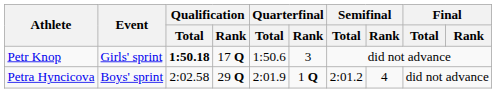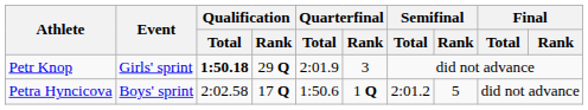 <table class="wikitable">
 <tr>
 <th rowspan="2">Athlete</th>
 <th rowspan="2">Event</th>
 <th colspan="2">Qualification</th>
 <th colspan="2">Quarterfinal</th>
 <th colspan="2">Semifinal</th>
 <th colspan="2">Final</th>
 </tr>
 <tr>
 <th>Total</th>
 <th>Rank</th>
 <th>Total</th>
 <th>Rank</th>
 <th>Total</th>
 <th>Rank</th>
 <th>Total</th>
 <th>Rank</th>
 </tr>
 <tr>
 <td><a href='#'>Petr Knop</a></td>
 <td><a href='#'>Girls' sprint</a></td>
 <td align="center"><strong>1:50.18</strong></td>
-<td align="center">17 <strong>Q</strong></td>
-<td align="center">1:50.6</td>
+<td align="center">29 <strong>Q</strong></td>
+<td align="center">2:01.9</td>
 <td align="center">3</td>
 <td align="center" colspan=4>did not advance</td>
 </tr>
 <tr>
 <td><a href='#'>Petra Hyncicova</a></td>
 <td><a href='#'>Boys' sprint</a></td>
 <td align="center">2:02.58</td>
-<td align="center">29 <strong>Q</strong></td>
-<td align="center">2:01.9</td>
+<td align="center">17 <strong>Q</strong></td>
+<td align="center">1:50.6</td>
 <td align="center">1 <strong>Q</strong></td>
 <td align="center">2:01.2</td>
-<td align="center">4</td>
+<td align="center">5</td>
 <td align="center" colspan=2>did not advance</td>
 </tr>
 </table>
